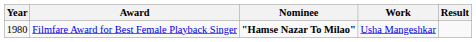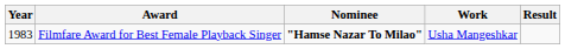 <table class="wikitable">
 <tr>
 <th>Year</th>
 <th>Award</th>
 <th>Nominee</th>
 <th>Work</th>
 <th>Result</th>
 </tr>
 <tr>
-<td>1980</td>
+<td>1983</td>
 <td><a href='#'>Filmfare Award for Best Female Playback Singer</a></td>
 <td><strong>"Hamse Nazar To Milao"</strong></td>
 <td><a href='#'>Usha Mangeshkar</a></td>
 <td></td>
 </tr>
 </table>
